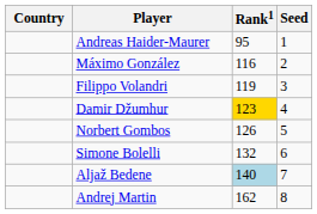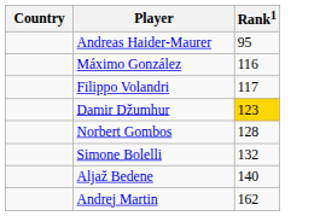 <table class="sortable wikitable">
 <tr>
 <th width="70">Country</th>
 <th width="175">Player</th>
 <th>Rank<sup>1</sup></th>
-<th>Seed</th>
 </tr>
 <tr>
 <td></td>
 <td><a href='#'>Andreas Haider-Maurer</a></td>
 <td>95</td>
-<td>1</td>
 </tr>
 <tr>
 <td></td>
 <td><a href='#'>Máximo González</a></td>
 <td>116</td>
-<td>2</td>
 </tr>
 <tr>
 <td></td>
 <td><a href='#'>Filippo Volandri</a></td>
-<td>119</td>
-<td>3</td>
+<td>117</td>
 </tr>
 <tr>
 <td></td>
 <td><a href='#'>Damir Džumhur</a></td>
 <td style="background: gold;">123</td>
-<td>4</td>
 </tr>
 <tr>
 <td></td>
 <td><a href='#'>Norbert Gombos</a></td>
-<td>126</td>
-<td>5</td>
+<td>128</td>
 </tr>
 <tr>
 <td></td>
 <td><a href='#'>Simone Bolelli</a></td>
 <td>132</td>
-<td>6</td>
 </tr>
 <tr>
 <td></td>
 <td><a href='#'>Aljaž Bedene</a></td>
-<td style="background: lightblue;">140</td>
-<td>7</td>
+<td>140</td>
 </tr>
 <tr>
 <td></td>
 <td><a href='#'>Andrej Martin</a></td>
 <td>162</td>
-<td>8</td>
 </tr>
 </table>
